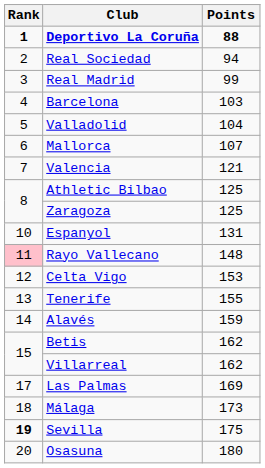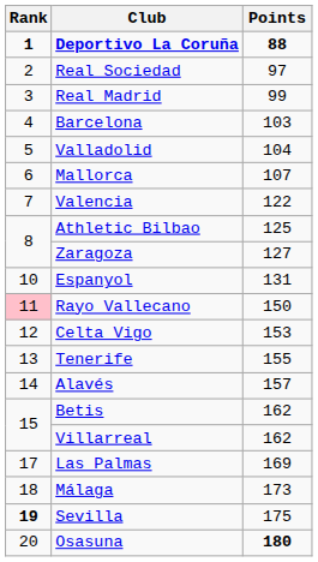 <table class="wikitable sortable">
 <tr>
 <th>Rank</th>
 <th>Club</th>
 <th width=50px>Points</th>
 </tr>
 <tr align="center">
 <td><strong>1</strong></td>
 <td align="left"><strong><a href='#'>Deportivo La Coruña</a></strong></td>
 <td><strong>88</strong></td>
 </tr>
 <tr align="center">
 <td>2</td>
 <td align="left"><a href='#'>Real Sociedad</a></td>
-<td>94</td>
+<td>97</td>
 </tr>
 <tr align="center">
 <td>3</td>
 <td align="left"><a href='#'>Real Madrid</a></td>
 <td>99</td>
 </tr>
 <tr align="center">
 <td>4</td>
 <td align="left"><a href='#'>Barcelona</a></td>
 <td>103</td>
 </tr>
 <tr align="center">
 <td>5</td>
 <td align="left"><a href='#'>Valladolid</a></td>
 <td>104</td>
 </tr>
 <tr align="center">
 <td>6</td>
 <td align="left"><a href='#'>Mallorca</a></td>
 <td>107</td>
 </tr>
 <tr align="center">
 <td>7</td>
 <td align="left"><a href='#'>Valencia</a></td>
-<td>121</td>
+<td>122</td>
 </tr>
 <tr align="center">
 <td rowspan=2>8</td>
 <td align="left"><a href='#'>Athletic Bilbao</a></td>
 <td>125</td>
 </tr>
 <tr align="center">
 <td align="left"><a href='#'>Zaragoza</a></td>
-<td>125</td>
+<td>127</td>
 </tr>
 <tr align="center">
 <td>10</td>
 <td align="left"><a href='#'>Espanyol</a></td>
 <td>131</td>
 </tr>
 <tr align="center">
 <td style="background: pink;">11</td>
 <td align="left"><a href='#'>Rayo Vallecano</a></td>
-<td>148</td>
+<td>150</td>
 </tr>
 <tr align="center">
 <td>12</td>
 <td align="left"><a href='#'>Celta Vigo</a></td>
 <td>153</td>
 </tr>
 <tr align="center">
 <td>13</td>
 <td align="left"><a href='#'>Tenerife</a></td>
 <td>155</td>
 </tr>
 <tr align="center">
 <td>14</td>
 <td align="left"><a href='#'>Alavés</a></td>
-<td>159</td>
+<td>157</td>
 </tr>
 <tr align="center">
 <td rowspan=2>15</td>
 <td align="left"><a href='#'>Betis</a></td>
 <td>162</td>
 </tr>
 <tr align="center">
 <td align="left"><a href='#'>Villarreal</a></td>
 <td>162</td>
 </tr>
 <tr align="center">
 <td>17</td>
 <td align="left"><a href='#'>Las Palmas</a></td>
 <td>169</td>
 </tr>
 <tr align="center">
 <td>18</td>
 <td align="left"><a href='#'>Málaga</a></td>
 <td>173</td>
 </tr>
 <tr align="center">
 <td><strong>19</strong></td>
 <td align="left"><a href='#'>Sevilla</a></td>
 <td>175</td>
 </tr>
 <tr align="center">
 <td>20</td>
 <td align="left"><a href='#'>Osasuna</a></td>
-<td>180</td>
+<td><strong>180</strong></td>
 </tr>
 </table>
